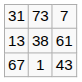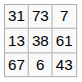 <table class=wikitable style="text-align: center;">
 <tr>
 <td>31</td>
 <td>73</td>
 <td>7</td>
 </tr>
 <tr>
 <td>13</td>
 <td>38</td>
 <td>61</td>
 </tr>
 <tr>
 <td>67</td>
-<td>1</td>
+<td>6</td>
 <td>43</td>
 </tr>
 </table>
